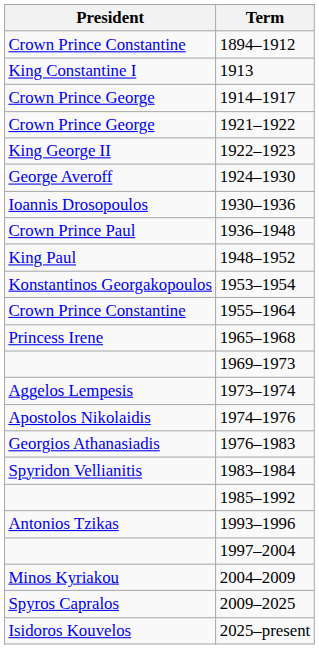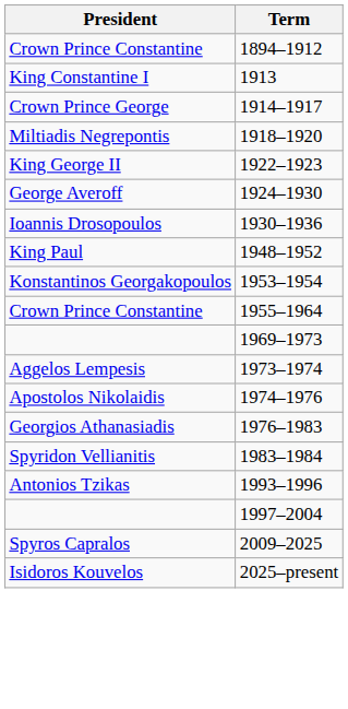 <table class="wikitable">
 <tr>
 <th>President</th>
 <th>Term</th>
 </tr>
 <tr>
 <td><a href='#'>Crown Prince Constantine</a></td>
 <td>1894–1912</td>
 </tr>
 <tr>
 <td><a href='#'>King Constantine I</a></td>
 <td>1913</td>
 </tr>
 <tr>
 <td><a href='#'>Crown Prince George</a></td>
 <td>1914–1917</td>
 </tr>
 <tr>
-<td><a href='#'>Crown Prince George</a></td>
-<td>1921–1922</td>
+<td><a href='#'>Miltiadis Negrepontis</a></td>
+<td>1918–1920</td>
 </tr>
 <tr>
 <td><a href='#'>King George II</a></td>
 <td>1922–1923</td>
 </tr>
 <tr>
 <td><a href='#'>George Averoff</a></td>
 <td>1924–1930</td>
 </tr>
 <tr>
 <td><a href='#'>Ioannis Drosopoulos</a></td>
 <td>1930–1936</td>
 </tr>
 <tr>
-<td><a href='#'>Crown Prince Paul</a></td>
-<td>1936–1948</td>
-</tr>
-<tr>
 <td><a href='#'>King Paul</a></td>
 <td>1948–1952</td>
 </tr>
 <tr>
 <td><a href='#'>Konstantinos Georgakopoulos</a><br></td>
 <td>1953–1954</td>
 </tr>
 <tr>
 <td><a href='#'>Crown Prince Constantine</a></td>
 <td>1955–1964</td>
-</tr>
-<tr>
-<td><a href='#'>Princess Irene</a></td>
-<td>1965–1968</td>
 </tr>
 <tr>
 <td></td>
 <td>1969–1973</td>
 </tr>
 <tr>
 <td><a href='#'>Aggelos Lempesis</a></td>
 <td>1973–1974</td>
 </tr>
 <tr>
 <td><a href='#'>Apostolos Nikolaidis</a></td>
 <td>1974–1976</td>
 </tr>
 <tr>
 <td><a href='#'>Georgios Athanasiadis</a></td>
 <td>1976–1983</td>
 </tr>
 <tr>
 <td><a href='#'>Spyridon Vellianitis</a></td>
 <td>1983–1984</td>
 </tr>
 <tr>
-<td></td>
-<td>1985–1992</td>
-</tr>
-<tr>
 <td><a href='#'>Antonios Tzikas</a></td>
 <td>1993–1996</td>
 </tr>
 <tr>
 <td></td>
 <td>1997–2004</td>
-</tr>
-<tr>
-<td><a href='#'>Minos Kyriakou</a></td>
-<td>2004–2009</td>
 </tr>
 <tr>
 <td><a href='#'>Spyros Capralos</a></td>
 <td>2009–2025</td>
 </tr>
 <tr>
 <td><a href='#'>Isidoros Kouvelos</a></td>
 <td>2025–present</td>
 </tr>
 </table>
